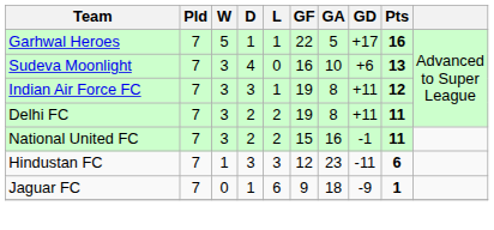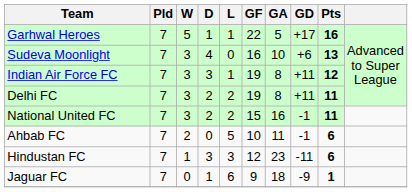 <table class="wikitable" style="text-align: center;">
 <tr>
 <th width="175">Team</th>
 <th width="20">Pld</th>
 <th width="20">W</th>
 <th width="20">D</th>
 <th width="20">L</th>
 <th width="20">GF</th>
 <th width="20">GA</th>
 <th width="20">GD</th>
 <th width="20">Pts</th>
 <th width="20"></th>
 </tr>
 <tr bgcolor="#ccffcc">
 <td align="left"><a href='#'>Garhwal Heroes</a></td>
 <td>7</td>
 <td>5</td>
 <td>1</td>
 <td>1</td>
 <td>22</td>
 <td>5</td>
 <td>+17</td>
 <td><strong>16</strong></td>
 <td rowspan="4">Advanced to Super League</td>
 </tr>
 <tr bgcolor="#ccffcc">
 <td align="left"><a href='#'>Sudeva Moonlight</a></td>
 <td>7</td>
 <td>3</td>
 <td>4</td>
 <td>0</td>
 <td>16</td>
 <td>10</td>
 <td>+6</td>
 <td><strong>13</strong></td>
 </tr>
 <tr bgcolor="#ccffcc">
 <td align="left"><a href='#'>Indian Air Force FC</a></td>
 <td>7</td>
 <td>3</td>
 <td>3</td>
 <td>1</td>
 <td>19</td>
 <td>8</td>
 <td>+11</td>
 <td><strong>12</strong></td>
 </tr>
 <tr bgcolor="#ccffcc">
 <td align="left">Delhi FC</td>
 <td>7</td>
 <td>3</td>
 <td>2</td>
 <td>2</td>
 <td>19</td>
 <td>8</td>
 <td>+11</td>
 <td><strong>11</strong></td>
 </tr>
 <tr bgcolor="#ccffcc">
 <td align="left">National United FC</td>
 <td>7</td>
 <td>3</td>
 <td>2</td>
 <td>2</td>
 <td>15</td>
 <td>16</td>
 <td>-1</td>
 <td><strong>11</strong></td>
 </tr>
 <tr>
+<td align="left">Ahbab FC</td>
+<td>7</td>
+<td>2</td>
+<td>0</td>
+<td>5</td>
+<td>10</td>
+<td>11</td>
+<td>-1</td>
+<td><strong>6</strong></td>
+<td></td>
+</tr>
+<tr>
 <td align="left">Hindustan FC</td>
 <td>7</td>
 <td>1</td>
 <td>3</td>
 <td>3</td>
 <td>12</td>
 <td>23</td>
 <td>-11</td>
 <td><strong>6</strong></td>
 <td></td>
 </tr>
 <tr>
 <td align="left">Jaguar FC</td>
 <td>7</td>
 <td>0</td>
 <td>1</td>
 <td>6</td>
 <td>9</td>
 <td>18</td>
 <td>-9</td>
 <td><strong>1</strong></td>
 <td></td>
 </tr>
 <tr>
 </tr>
 </table>
